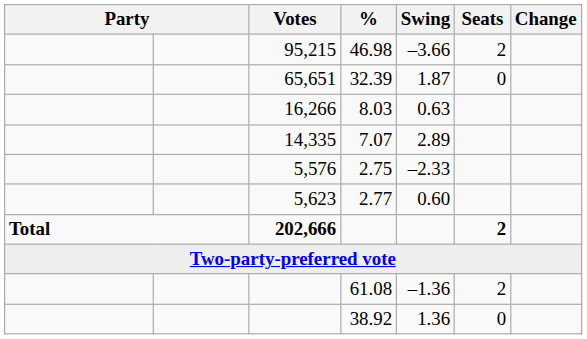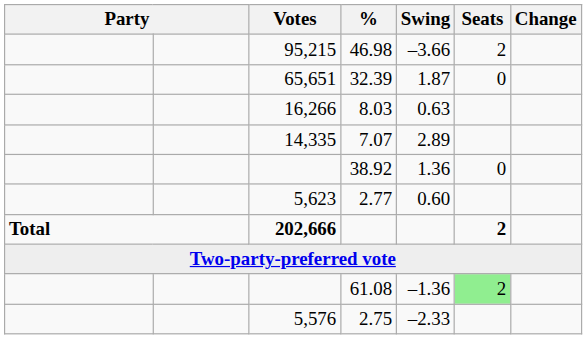 <table class="wikitable">
 <tr>
 <th style="width:200px" colspan=2><strong>Party</strong></th>
 <th style="width:70px; text-align:center;"><strong>Votes</strong></th>
 <th style="width:40px; text-align:center;"><strong>%</strong></th>
 <th style="width:40px; text-align:center;"><strong>Swing</strong></th>
 <th style="width:40px; text-align:center;"><strong>Seats</strong></th>
 <th style="width:40px; text-align:center;"><strong>Change</strong></th>
 </tr>
 <tr>
 <td> </td>
 <td></td>
 <td align=right>95,215</td>
 <td align=right>46.98</td>
 <td align=right>–3.66</td>
 <td align=right>2</td>
 <td align=right></td>
 </tr>
 <tr>
 <td> </td>
 <td></td>
 <td align=right>65,651</td>
 <td align=right>32.39</td>
 <td align=right>1.87</td>
 <td align=right>0</td>
 <td align=right></td>
 </tr>
 <tr>
 <td> </td>
 <td></td>
 <td align=right>16,266</td>
 <td align=right>8.03</td>
 <td align=right>0.63</td>
 <td align=right></td>
 <td align=right></td>
 </tr>
 <tr>
 <td> </td>
 <td></td>
 <td align=right>14,335</td>
 <td align=right>7.07</td>
 <td align=right>2.89</td>
 <td align=right></td>
 <td align=right></td>
 </tr>
 <tr>
 <td> </td>
 <td></td>
-<td align=right>5,576</td>
-<td align=right>2.75</td>
-<td align=right>–2.33</td>
-<td align=right></td>
+<td align=right> </td>
+<td align=right>38.92</td>
+<td align=right>1.36</td>
+<td align=right>0</td>
 <td align=right></td>
 </tr>
 <tr>
 <td> </td>
 <td></td>
 <td align=right>5,623</td>
 <td align=right>2.77</td>
 <td align=right>0.60</td>
 <td align=right></td>
 <td align=right></td>
 </tr>
 <tr>
 <td colspan="2" align="left"><strong>Total</strong></td>
 <td align=right><strong>202,666</strong></td>
 <td align=right></td>
 <td align=right></td>
 <td align=right><strong>2</strong></td>
 <td align=right></td>
 </tr>
 <tr>
 <td colspan="7" style="text-align:center; background:#eee;"><strong><a href='#'>Two-party-preferred vote</a></strong></td>
 </tr>
 <tr>
 <td> </td>
 <td></td>
 <td align=center></td>
 <td align=right>61.08</td>
 <td align=right>–1.36</td>
-<td align=right>2</td>
+<td align=right style="background: lightgreen;">2</td>
 <td align=right></td>
 </tr>
 <tr>
 <td> </td>
 <td></td>
-<td align=right> </td>
-<td align=right>38.92</td>
-<td align=right>1.36</td>
-<td align=right>0</td>
+<td align=right>5,576</td>
+<td align=right>2.75</td>
+<td align=right>–2.33</td>
+<td align=right></td>
 <td align=right></td>
 </tr>
 </table>
